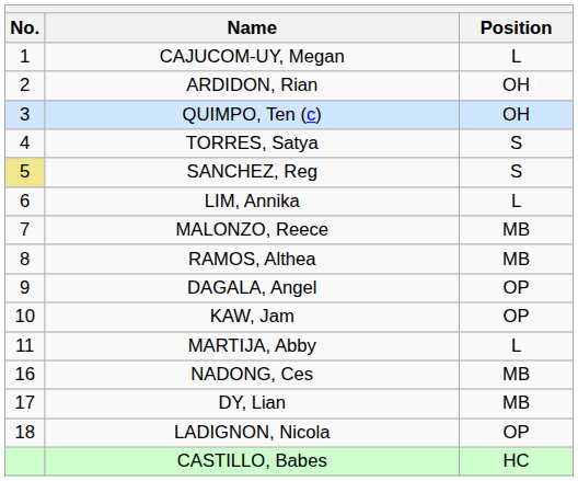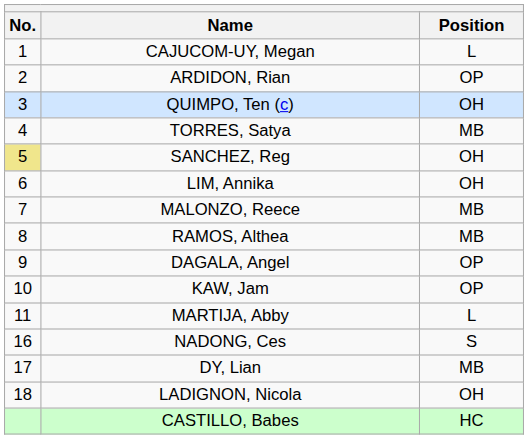 <table class="wikitable mw-collapsible mw-collapsed" style="text-align:center; width:500px; border:none">
 <tr>
 <th style="text-align:center" colspan="3"></th>
 </tr>
 <tr>
 <th style="width:7%">No.</th>
 <th>Name</th>
 <th style="width:20%">Position</th>
 </tr>
 <tr>
 <td>1</td>
 <td>CAJUCOM-UY, Megan</td>
 <td>L</td>
 </tr>
 <tr>
 <td>2</td>
 <td>ARDIDON, Rian</td>
-<td>OH</td>
+<td>OP</td>
 </tr>
 <tr bgcolor=#D0E6FF>
 <td>3</td>
 <td>QUIMPO, Ten (<a href='#'>c</a>)</td>
 <td>OH</td>
 </tr>
 <tr>
 <td>4</td>
 <td>TORRES, Satya</td>
-<td>S</td>
+<td>MB</td>
 </tr>
 <tr>
 <td style="background: khaki;">5</td>
 <td>SANCHEZ, Reg</td>
-<td>S</td>
+<td>OH</td>
 </tr>
 <tr>
 <td>6</td>
 <td>LIM, Annika</td>
-<td>L</td>
+<td>OH</td>
 </tr>
 <tr>
 <td>7</td>
 <td>MALONZO, Reece</td>
 <td>MB</td>
 </tr>
 <tr>
 <td>8</td>
 <td>RAMOS, Althea</td>
 <td>MB</td>
 </tr>
 <tr>
 <td>9</td>
 <td>DAGALA, Angel</td>
 <td>OP</td>
 </tr>
 <tr>
 <td>10</td>
 <td>KAW, Jam</td>
 <td>OP</td>
 </tr>
 <tr>
 <td>11</td>
 <td>MARTIJA, Abby</td>
 <td>L</td>
 </tr>
 <tr>
 <td>16</td>
 <td>NADONG, Ces</td>
-<td>MB</td>
+<td>S</td>
 </tr>
 <tr>
 <td>17</td>
 <td>DY, Lian</td>
 <td>MB</td>
 </tr>
 <tr>
 <td>18</td>
 <td>LADIGNON, Nicola</td>
-<td>OP</td>
+<td>OH</td>
 </tr>
 <tr bgcolor=#CCFFCC>
 <td></td>
 <td>CASTILLO, Babes</td>
 <td>HC</td>
 </tr>
 </table>
